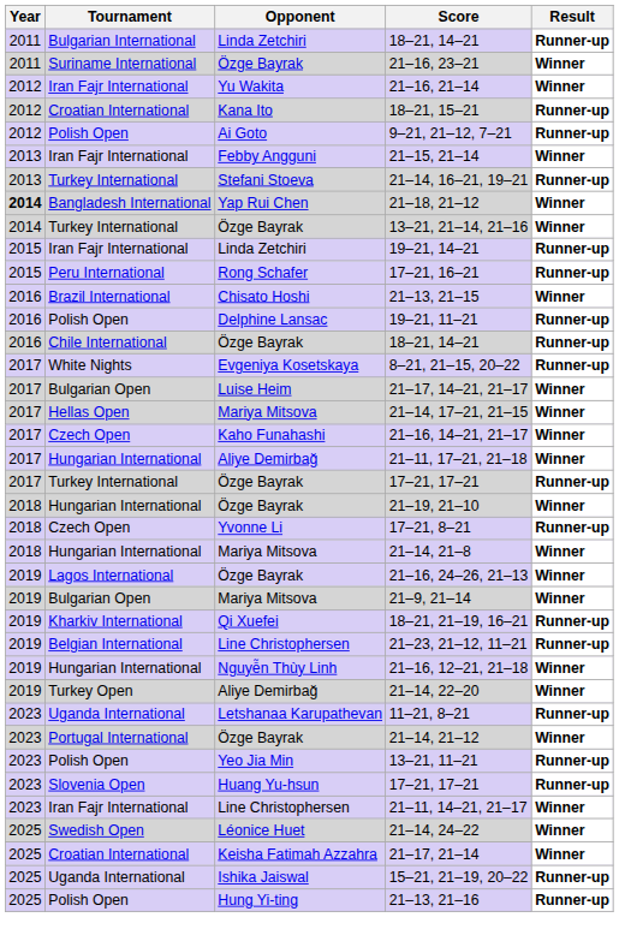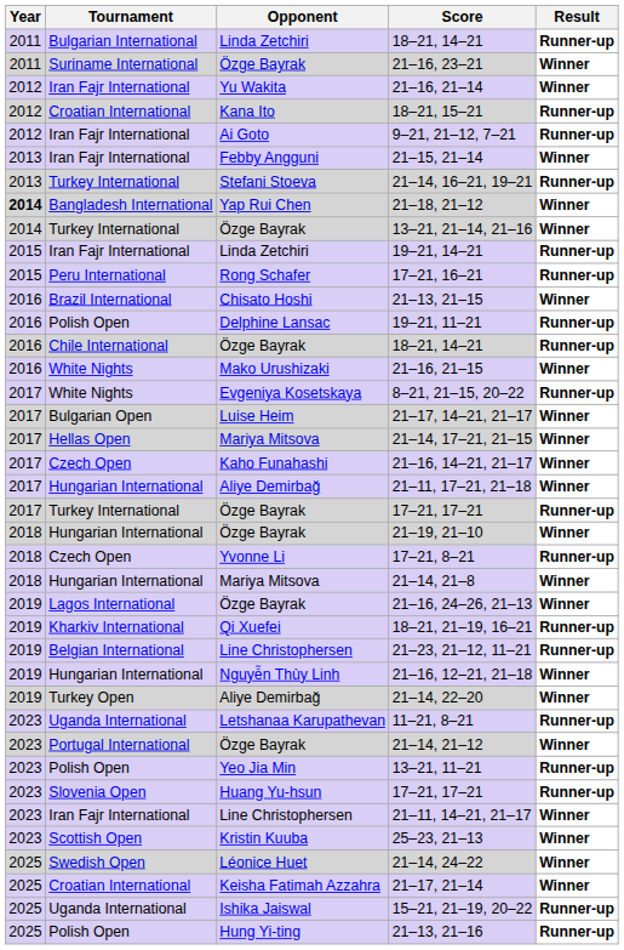 <table class="sortable wikitable" style="font-size:90%">
 <tr>
 <th>Year</th>
 <th>Tournament</th>
 <th>Opponent</th>
 <th>Score</th>
 <th>Result</th>
 </tr>
 <tr style="background:#D8CEF6">
 <td align="center">2011</td>
 <td align="left"><a href='#'>Bulgarian International</a></td>
 <td align="left"> <a href='#'>Linda Zetchiri</a></td>
 <td align="left">18–21, 14–21</td>
 <td style="text-align:left; background:white"> <strong>Runner-up</strong></td>
 </tr>
 <tr style="background:#D5D5D5">
 <td align="center">2011</td>
 <td align="left"><a href='#'>Suriname International</a></td>
 <td align="left"> <a href='#'>Özge Bayrak</a></td>
 <td align="left">21–16, 23–21</td>
 <td style="text-align:left; background:white"> <strong>Winner</strong></td>
 </tr>
 <tr style="background:#D8CEF6">
 <td align="center">2012</td>
 <td align="left"><a href='#'>Iran Fajr International</a></td>
 <td align="left"> <a href='#'>Yu Wakita</a></td>
 <td align="left">21–16, 21–14</td>
 <td style="text-align:left; background:white"> <strong>Winner</strong></td>
 </tr>
 <tr style="background:#D5D5D5">
 <td align="center">2012</td>
 <td align="left"><a href='#'>Croatian International</a></td>
 <td align="left"> <a href='#'>Kana Ito</a></td>
 <td align="left">18–21, 15–21</td>
 <td style="text-align:left; background:white"> <strong>Runner-up</strong></td>
 </tr>
 <tr style="background:#D8CEF6">
 <td align="center">2012</td>
-<td align="left"><a href='#'>Polish Open</a></td>
+<td align="left">Iran Fajr International</td>
 <td align="left"> <a href='#'>Ai Goto</a></td>
 <td align="left">9–21, 21–12, 7–21</td>
 <td style="text-align:left; background:white"> <strong>Runner-up</strong></td>
 </tr>
 <tr style="background:#D8CEF6">
 <td align="center">2013</td>
 <td align="left">Iran Fajr International</td>
 <td align="left"> <a href='#'>Febby Angguni</a></td>
 <td align="left">21–15, 21–14</td>
 <td style="text-align:left; background:white"> <strong>Winner</strong></td>
 </tr>
 <tr style="background:#D5D5D5">
 <td align="center">2013</td>
 <td align="left"><a href='#'>Turkey International</a></td>
 <td align="left"> <a href='#'>Stefani Stoeva</a></td>
 <td align="left">21–14, 16–21, 19–21</td>
 <td style="text-align:left; background:white"> <strong>Runner-up</strong></td>
 </tr>
 <tr style="background:#D5D5D5">
 <td align="center"><strong>2014</strong></td>
 <td align="left"><a href='#'>Bangladesh International</a></td>
 <td align="left"> <a href='#'>Yap Rui Chen</a></td>
 <td align="left">21–18, 21–12</td>
 <td style="text-align:left; background:white"> <strong>Winner</strong></td>
 </tr>
 <tr style="background:#D5D5D5">
 <td align="center">2014</td>
 <td align="left">Turkey International</td>
 <td align="left"> Özge Bayrak</td>
 <td align="left">13–21, 21–14, 21–16</td>
 <td style="text-align:left; background:white"> <strong>Winner</strong></td>
 </tr>
 <tr style="background:#D8CEF6">
 <td align="center">2015</td>
 <td align="left">Iran Fajr International</td>
 <td align="left"> Linda Zetchiri</td>
 <td align="left">19–21, 14–21</td>
 <td style="text-align:left; background:white"> <strong>Runner-up</strong></td>
 </tr>
 <tr style="background:#D8CEF6">
 <td align="center">2015</td>
 <td align="left"><a href='#'>Peru International</a></td>
 <td align="left"> <a href='#'>Rong Schafer</a></td>
 <td align="left">17–21, 16–21</td>
 <td style="text-align:left; background:white"> <strong>Runner-up</strong></td>
 </tr>
 <tr style="background:#D8CEF6">
 <td align="center">2016</td>
 <td align="left"><a href='#'>Brazil International</a></td>
 <td align="left"> <a href='#'>Chisato Hoshi</a></td>
 <td align="left">21–13, 21–15</td>
 <td style="text-align:left; background:white"> <strong>Winner</strong></td>
 </tr>
 <tr style="background:#D8CEF6">
 <td align="center">2016</td>
 <td align="left">Polish Open</td>
 <td align="left"> <a href='#'>Delphine Lansac</a></td>
 <td align="left">19–21, 11–21</td>
 <td style="text-align:left; background:white"> <strong>Runner-up</strong></td>
 </tr>
 <tr style="background:#D5D5D5">
 <td align="center">2016</td>
 <td align="left"><a href='#'>Chile International</a></td>
 <td align="left"> Özge Bayrak</td>
 <td align="left">18–21, 14–21</td>
 <td style="text-align:left; background:white"> <strong>Runner-up</strong></td>
+</tr>
+<tr style="background:#D8CEF6">
+<td align="center">2016</td>
+<td align="left"><a href='#'>White Nights</a></td>
+<td align="left"> <a href='#'>Mako Urushizaki</a></td>
+<td align="left">21–16, 21–15</td>
+<td style="text-align:left; background:white"> <strong>Winner</strong></td>
 </tr>
 <tr style="background:#D8CEF6">
 <td align="center">2017</td>
 <td align="left">White Nights</td>
 <td align="left"> <a href='#'>Evgeniya Kosetskaya</a></td>
 <td align="left">8–21, 21–15, 20–22</td>
 <td style="text-align:left; background:white"> <strong>Runner-up</strong></td>
 </tr>
 <tr style="background:#D5D5D5">
 <td align="center">2017</td>
 <td align="left">Bulgarian Open</td>
 <td align="left"> <a href='#'>Luise Heim</a></td>
 <td align="left">21–17, 14–21, 21–17</td>
 <td style="text-align:left; background:white"> <strong>Winner</strong></td>
 </tr>
 <tr style="background:#D5D5D5">
 <td align="center">2017</td>
 <td align="left"><a href='#'>Hellas Open</a></td>
 <td align="left"> <a href='#'>Mariya Mitsova</a></td>
 <td align="left">21–14, 17–21, 21–15</td>
 <td style="text-align:left; background:white"> <strong>Winner</strong></td>
 </tr>
 <tr style="background:#D8CEF6">
 <td align="center">2017</td>
 <td align="left"><a href='#'>Czech Open</a></td>
 <td align="left"> <a href='#'>Kaho Funahashi</a></td>
 <td align="left">21–16, 14–21, 21–17</td>
 <td style="text-align:left; background:white"> <strong>Winner</strong></td>
 </tr>
 <tr style="background:#D8CEF6">
 <td align="center">2017</td>
 <td align="left"><a href='#'>Hungarian International</a></td>
 <td align="left"> <a href='#'>Aliye Demirbağ</a></td>
 <td align="left">21–11, 17–21, 21–18</td>
 <td style="text-align:left; background:white"> <strong>Winner</strong></td>
 </tr>
 <tr style="background:#D5D5D5">
 <td align="center">2017</td>
 <td align="left">Turkey International</td>
 <td align="left"> Özge Bayrak</td>
 <td align="left">17–21, 17–21</td>
 <td style="text-align:left; background:white"> <strong>Runner-up</strong></td>
 </tr>
 <tr style="background:#D5D5D5">
 <td align="center">2018</td>
 <td align="left">Hungarian International</td>
 <td align="left"> Özge Bayrak</td>
 <td align="left">21–19, 21–10</td>
 <td style="text-align:left; background:white"> <strong>Winner</strong></td>
 </tr>
 <tr style="background:#D8CEF6">
 <td align="center">2018</td>
 <td align="left">Czech Open</td>
 <td align="left"> <a href='#'>Yvonne Li</a></td>
 <td align="left">17–21, 8–21</td>
 <td style="text-align:left; background:white"> <strong>Runner-up</strong></td>
 </tr>
 <tr style="background:#D8CEF6">
 <td align="center">2018</td>
 <td align="left">Hungarian International</td>
 <td align="left"> Mariya Mitsova</td>
 <td align="left">21–14, 21–8</td>
 <td style="text-align:left; background:white"> <strong>Winner</strong></td>
 </tr>
 <tr style="background:#D8CEF6">
 <td align="center">2019</td>
 <td align="left"><a href='#'>Lagos International</a></td>
 <td align="left"> Özge Bayrak</td>
 <td align="left">21–16, 24–26, 21–13</td>
 <td style="text-align:left; background:white"> <strong>Winner</strong></td>
 </tr>
-<tr style="background:#D5D5D5">
-<td align="center">2019</td>
-<td align="left">Bulgarian Open</td>
-<td align="left"> Mariya Mitsova</td>
-<td align="left">21–9, 21–14</td>
-<td style="text-align:left; background:white"> <strong>Winner</strong></td>
-</tr>
 <tr style="background:#D8CEF6">
 <td align="center">2019</td>
 <td align="left"><a href='#'>Kharkiv International</a></td>
 <td align="left"> <a href='#'>Qi Xuefei</a></td>
 <td align="left">18–21, 21–19, 16–21</td>
 <td style="text-align:left; background:white"> <strong>Runner-up</strong></td>
 </tr>
 <tr style="background:#D8CEF6">
 <td align="center">2019</td>
 <td align="left"><a href='#'>Belgian International</a></td>
 <td align="left"> <a href='#'>Line Christophersen</a></td>
 <td align="left">21–23, 21–12, 11–21</td>
 <td style="text-align:left; background:white"> <strong>Runner-up</strong></td>
 </tr>
 <tr style="background:#D8CEF6">
 <td align="center">2019</td>
 <td align="left">Hungarian International</td>
 <td align="left"> <a href='#'>Nguyễn Thùy Linh</a></td>
 <td align="left">21–16, 12–21, 21–18</td>
 <td style="text-align:left; background:white"> <strong>Winner</strong></td>
 </tr>
 <tr style="background:#D5D5D5">
 <td align="center">2019</td>
 <td align="left">Turkey Open</td>
 <td align="left"> Aliye Demirbağ</td>
 <td align="left">21–14, 22–20</td>
 <td style="text-align:left; background:white"> <strong>Winner</strong></td>
 </tr>
 <tr style="background:#D8CEF6">
 <td align="center">2023</td>
 <td align="left"><a href='#'>Uganda International</a></td>
 <td align="left"> <a href='#'>Letshanaa Karupathevan</a></td>
 <td align="left">11–21, 8–21</td>
 <td style="text-align:left; background:white"> <strong>Runner-up</strong></td>
 </tr>
 <tr style="background:#D5D5D5">
 <td align="center">2023</td>
 <td align="left"><a href='#'>Portugal International</a></td>
 <td align="left"> Özge Bayrak</td>
 <td align="left">21–14, 21–12</td>
 <td style="text-align:left; background:white"> <strong>Winner</strong></td>
 </tr>
 <tr style="background:#D8CEF6">
 <td align="center">2023</td>
 <td align="left">Polish Open</td>
 <td align="left"> <a href='#'>Yeo Jia Min</a></td>
 <td align="left">13–21, 11–21</td>
 <td style="text-align:left; background:white"> <strong>Runner-up</strong></td>
 </tr>
 <tr style="background:#D8CEF6">
 <td align="center">2023</td>
 <td align="left"><a href='#'>Slovenia Open</a></td>
 <td align="left"> <a href='#'>Huang Yu-hsun</a></td>
 <td align="left">17–21, 17–21</td>
 <td style="text-align:left; background:white"> <strong>Runner-up</strong></td>
 </tr>
 <tr style="background:#D8CEF6">
 <td align="center">2023</td>
 <td align="left">Iran Fajr International</td>
 <td align="left"> Line Christophersen</td>
 <td align="left">21–11, 14–21, 21–17</td>
 <td style="text-align:left; background:white"> <strong>Winner</strong></td>
 </tr>
+<tr style="background:#D8CEF6">
+<td align="center">2023</td>
+<td align="left"><a href='#'>Scottish Open</a></td>
+<td align="left"> <a href='#'>Kristin Kuuba</a></td>
+<td align="left">25–23, 21–13</td>
+<td style="text-align:left; background:white"> <strong>Winner</strong></td>
+</tr>
 <tr style="background:#D5D5D5">
 <td align="center">2025</td>
 <td align="left"><a href='#'>Swedish Open</a></td>
 <td align="left"> <a href='#'>Léonice Huet</a></td>
 <td align="left">21–14, 24–22</td>
 <td style="text-align:left; background:white"> <strong>Winner</strong></td>
 </tr>
 <tr style="background:#D8CEF6">
 <td align="center">2025</td>
 <td align="left"><a href='#'>Croatian International</a></td>
 <td align="left"> <a href='#'>Keisha Fatimah Azzahra</a></td>
 <td align="left">21–17, 21–14</td>
 <td style="text-align:left; background:white"> <strong>Winner</strong></td>
 </tr>
 <tr style="background:#D8CEF6">
 <td align="center">2025</td>
 <td align="left">Uganda International</td>
 <td align="left"> <a href='#'>Ishika Jaiswal</a></td>
 <td style="text-align:left">15–21, 21–19, 20–22</td>
 <td style="text-align:left; background:white"> <strong>Runner-up</strong></td>
 </tr>
 <tr style="background:#D8CEF6">
 <td align="center">2025</td>
 <td align="left">Polish Open</td>
 <td align="left"> <a href='#'>Hung Yi-ting</a></td>
 <td align="left">21–13, 21–16</td>
 <td style="text-align:left; background:white"> <strong>Runner-up</strong></td>
 </tr>
 </table>
